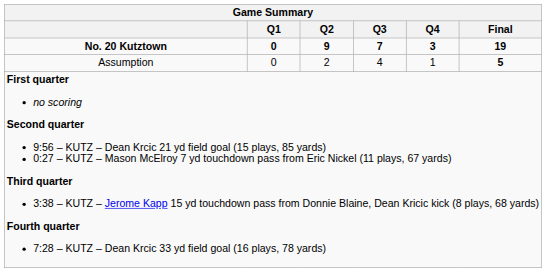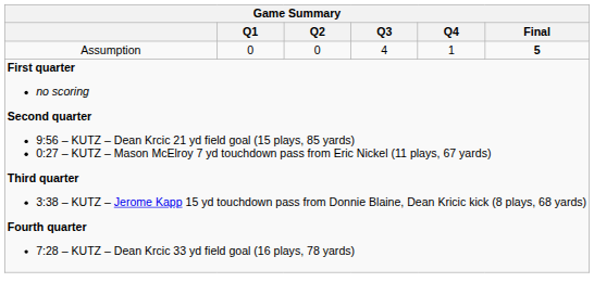 <table class="wikitable">
 <tr>
 <th colspan="6">Game Summary</th>
 </tr>
 <tr>
 <th></th>
 <th>Q1</th>
 <th>Q2</th>
 <th>Q3</th>
 <th>Q4</th>
 <th>Final</th>
 </tr>
 <tr align="center">
-<td><strong>No. 20 Kutztown</strong></td>
-<td><strong>0</strong></td>
-<td><strong>9</strong></td>
-<td><strong>7</strong></td>
-<td><strong>3</strong></td>
-<td><strong>19</strong></td>
-</tr>
-<tr align="center">
 <td>Assumption</td>
 <td>0</td>
-<td>2</td>
+<td>0</td>
 <td>4</td>
 <td>1</td>
 <td><strong>5</strong></td>
 </tr>
 <tr>
 <td colspan="6"><strong>First quarter</strong><br><ul><li><em>no scoring</em></li></ul><strong>Second quarter</strong><ul><li>9:56 – KUTZ – Dean Krcic 21 yd field goal (15 plays, 85 yards)</li><li>0:27 – KUTZ – Mason McElroy 7 yd touchdown pass from Eric Nickel (11 plays, 67 yards)</li></ul><strong>Third quarter</strong><ul><li>3:38 – KUTZ – <a href='#'>Jerome Kapp</a> 15 yd touchdown pass from Donnie Blaine, Dean Kricic kick (8 plays, 68 yards)</li></ul><strong>Fourth quarter</strong><ul><li>7:28 – KUTZ – Dean Krcic 33 yd field goal (16 plays, 78 yards)</li></ul></td>
 </tr>
 </table>
